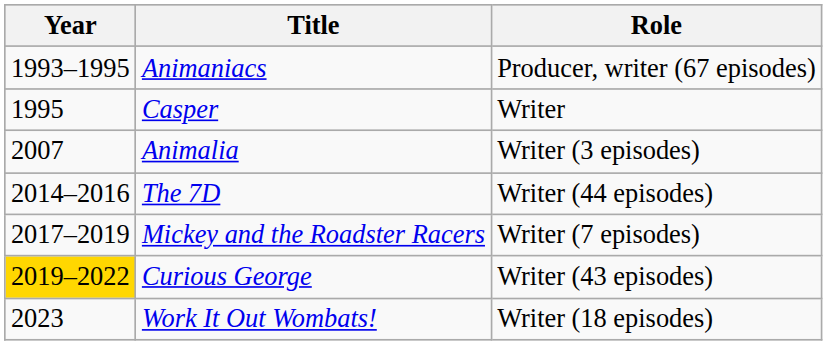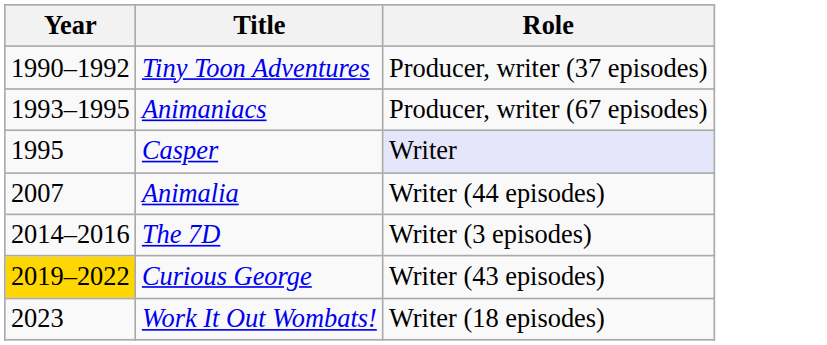 <table class="wikitable sortable">
 <tr>
 <th>Year</th>
 <th>Title</th>
 <th>Role</th>
+</tr>
+<tr>
+<td>1990–1992</td>
+<td><em><a href='#'>Tiny Toon Adventures</a></em></td>
+<td>Producer, writer (37 episodes)</td>
 </tr>
 <tr>
 <td>1993–1995</td>
 <td><em><a href='#'>Animaniacs</a></em></td>
 <td>Producer, writer (67 episodes)</td>
 </tr>
 <tr>
 <td>1995</td>
 <td><em><a href='#'>Casper</a></em></td>
-<td>Writer</td>
+<td style="background: lavender;">Writer</td>
 </tr>
 <tr>
 <td>2007</td>
 <td><em><a href='#'>Animalia</a></em></td>
-<td>Writer (3 episodes)</td>
+<td>Writer (44 episodes)</td>
 </tr>
 <tr>
 <td>2014–2016</td>
 <td><em><a href='#'>The 7D</a></em></td>
-<td>Writer (44 episodes)</td>
-</tr>
-<tr>
-<td>2017–2019</td>
-<td><em><a href='#'>Mickey and the Roadster Racers</a></em></td>
-<td>Writer (7 episodes)</td>
+<td>Writer (3 episodes)</td>
 </tr>
 <tr>
 <td style="background: gold;">2019–2022</td>
 <td><em><a href='#'>Curious George</a></em></td>
 <td>Writer (43 episodes)</td>
 </tr>
 <tr>
 <td>2023</td>
 <td><em><a href='#'>Work It Out Wombats!</a></em></td>
 <td>Writer (18 episodes)</td>
 </tr>
 </table>
